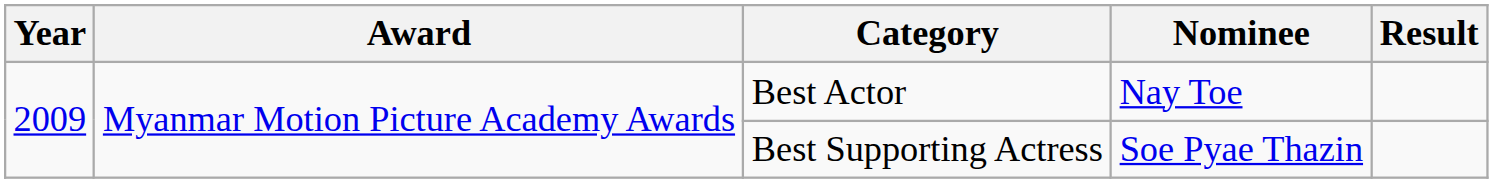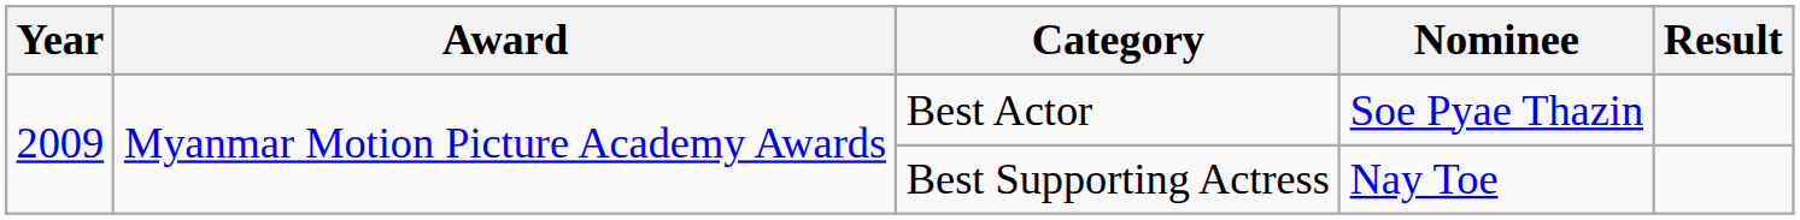 <table class="wikitable">
 <tr>
 <th>Year</th>
 <th>Award</th>
 <th>Category</th>
 <th>Nominee</th>
 <th>Result</th>
 </tr>
 <tr>
 <td scope="row" rowspan="3"><a href='#'>2009</a></td>
 <td scope="row" rowspan="3"><a href='#'>Myanmar Motion Picture Academy Awards</a></td>
 <td>Best Actor</td>
-<td><a href='#'>Nay Toe</a></td>
+<td><a href='#'>Soe Pyae Thazin</a></td>
 <td></td>
 </tr>
 <tr>
 <td>Best Supporting Actress</td>
-<td><a href='#'>Soe Pyae Thazin</a></td>
+<td><a href='#'>Nay Toe</a></td>
 <td></td>
 </tr>
 </table>
